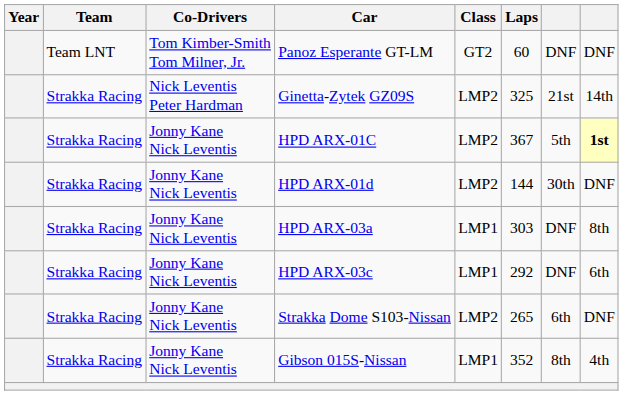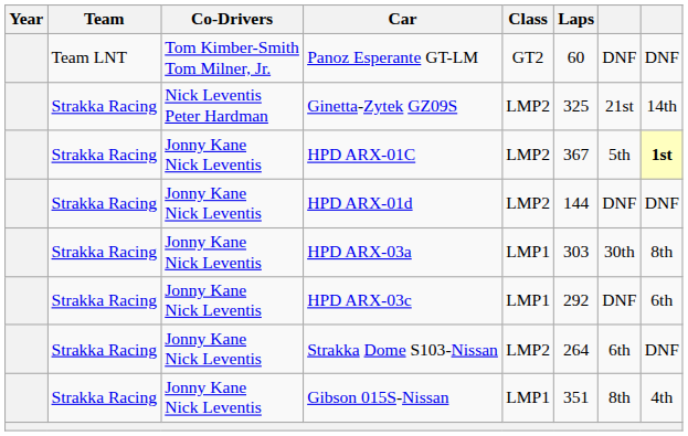 <table class="wikitable" style="text-align:center; font-size:90%">
 <tr>
 <th>Year</th>
 <th>Team</th>
 <th>Co-Drivers</th>
 <th>Car</th>
 <th>Class</th>
 <th>Laps</th>
 <th></th>
 <th></th>
 </tr>
 <tr>
 <th></th>
 <td align="left" nowrap> Team LNT</td>
 <td align="left" nowrap> <a href='#'>Tom Kimber-Smith</a><br> <a href='#'>Tom Milner, Jr.</a></td>
 <td align="left" nowrap><a href='#'>Panoz Esperante</a> GT-LM</td>
 <td>GT2</td>
 <td>60</td>
 <td>DNF</td>
 <td>DNF</td>
 </tr>
 <tr>
 <th></th>
 <td align="left" nowrap> <a href='#'>Strakka Racing</a></td>
 <td align="left" nowrap> <a href='#'>Nick Leventis</a><br> <a href='#'>Peter Hardman</a></td>
 <td align="left" nowrap><a href='#'>Ginetta</a>-<a href='#'>Zytek</a> <a href='#'>GZ09S</a></td>
 <td>LMP2</td>
 <td>325</td>
 <td>21st</td>
 <td>14th</td>
 </tr>
 <tr>
 <th></th>
 <td align="left"> <a href='#'>Strakka Racing</a></td>
 <td align="left"> <a href='#'>Jonny Kane</a><br> <a href='#'>Nick Leventis</a></td>
 <td align="left"><a href='#'>HPD ARX-01C</a></td>
 <td>LMP2</td>
 <td>367</td>
 <td>5th</td>
 <td style="background:#FFFFBF;"><strong>1st</strong></td>
 </tr>
 <tr>
 <th></th>
 <td align="left"> <a href='#'>Strakka Racing</a></td>
 <td align="left"> <a href='#'>Jonny Kane</a><br> <a href='#'>Nick Leventis</a></td>
 <td align="left"><a href='#'>HPD ARX-01d</a></td>
 <td>LMP2</td>
 <td>144</td>
-<td>30th</td>
+<td>DNF</td>
 <td>DNF</td>
 </tr>
 <tr>
 <th></th>
 <td align="left"> <a href='#'>Strakka Racing</a></td>
 <td align="left"> <a href='#'>Jonny Kane</a><br> <a href='#'>Nick Leventis</a></td>
 <td align="left"><a href='#'>HPD ARX-03a</a></td>
 <td>LMP1</td>
 <td>303</td>
-<td>DNF</td>
+<td>30th</td>
 <td>8th</td>
 </tr>
 <tr>
 <th></th>
 <td align="left"> <a href='#'>Strakka Racing</a></td>
 <td align="left"> <a href='#'>Jonny Kane</a><br> <a href='#'>Nick Leventis</a></td>
 <td align="left"><a href='#'>HPD ARX-03c</a></td>
 <td>LMP1</td>
 <td>292</td>
 <td>DNF</td>
 <td>6th</td>
 </tr>
 <tr>
 <th></th>
 <td align="left"> <a href='#'>Strakka Racing</a></td>
 <td align="left"> <a href='#'>Jonny Kane</a><br> <a href='#'>Nick Leventis</a></td>
 <td align="left" nowrap><a href='#'>Strakka</a> <a href='#'>Dome</a> S103-<a href='#'>Nissan</a></td>
 <td>LMP2</td>
-<td>265</td>
+<td>264</td>
 <td>6th</td>
 <td>DNF</td>
 </tr>
 <tr>
 <th></th>
 <td align="left"> <a href='#'>Strakka Racing</a></td>
 <td align="left"> <a href='#'>Jonny Kane</a><br> <a href='#'>Nick Leventis</a></td>
 <td align="left"><a href='#'>Gibson 015S</a>-<a href='#'>Nissan</a></td>
 <td>LMP1</td>
-<td>352</td>
+<td>351</td>
 <td>8th</td>
 <td>4th</td>
 </tr>
 <tr>
 <th colspan="8"></th>
 </tr>
 </table>
